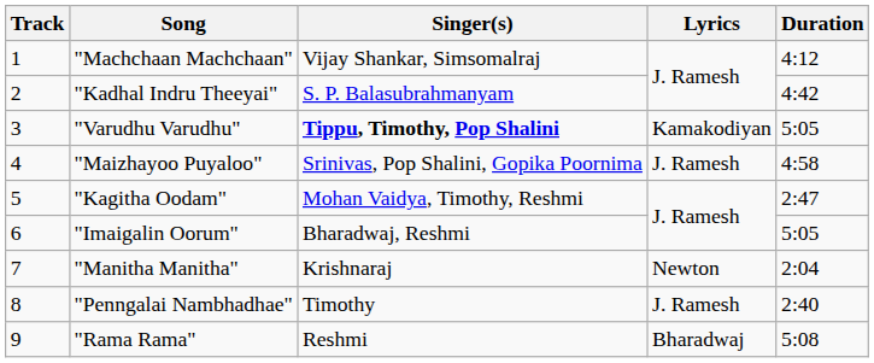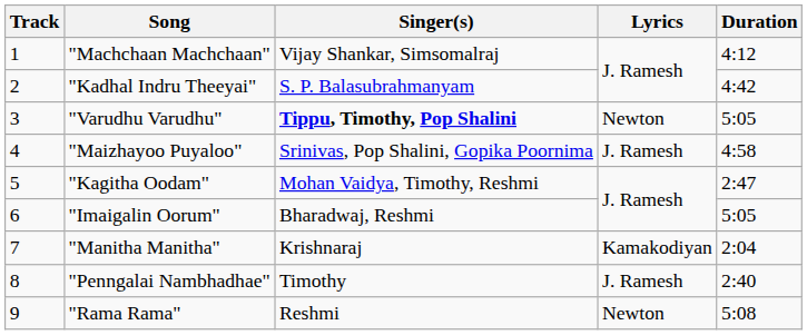 <table class="wikitable" style="font-size:95%;">
 <tr>
 <th>Track</th>
 <th>Song</th>
 <th>Singer(s)</th>
 <th>Lyrics</th>
 <th>Duration</th>
 </tr>
 <tr>
 <td>1</td>
 <td>"Machchaan Machchaan"</td>
 <td>Vijay Shankar, Simsomalraj</td>
 <td rowspan=2>J. Ramesh</td>
 <td>4:12</td>
 </tr>
 <tr>
 <td>2</td>
 <td>"Kadhal Indru Theeyai"</td>
 <td><a href='#'>S. P. Balasubrahmanyam</a></td>
 <td>4:42</td>
 </tr>
 <tr>
 <td>3</td>
 <td>"Varudhu Varudhu"</td>
 <td><strong><a href='#'>Tippu</a>, Timothy, <a href='#'>Pop Shalini</a></strong></td>
-<td>Kamakodiyan</td>
+<td>Newton</td>
 <td>5:05</td>
 </tr>
 <tr>
 <td>4</td>
 <td>"Maizhayoo Puyaloo"</td>
 <td><a href='#'>Srinivas</a>, Pop Shalini, <a href='#'>Gopika Poornima</a></td>
 <td>J. Ramesh</td>
 <td>4:58</td>
 </tr>
 <tr>
 <td>5</td>
 <td>"Kagitha Oodam"</td>
 <td><a href='#'>Mohan Vaidya</a>, Timothy, Reshmi</td>
 <td rowspan=2>J. Ramesh</td>
 <td>2:47</td>
 </tr>
 <tr>
 <td>6</td>
 <td>"Imaigalin Oorum"</td>
 <td>Bharadwaj, Reshmi</td>
 <td>5:05</td>
 </tr>
 <tr>
 <td>7</td>
 <td>"Manitha Manitha"</td>
 <td>Krishnaraj</td>
-<td>Newton</td>
+<td>Kamakodiyan</td>
 <td>2:04</td>
 </tr>
 <tr>
 <td>8</td>
 <td>"Penngalai Nambhadhae"</td>
 <td>Timothy</td>
 <td>J. Ramesh</td>
 <td>2:40</td>
 </tr>
 <tr>
 <td>9</td>
 <td>"Rama Rama"</td>
 <td>Reshmi</td>
-<td>Bharadwaj</td>
+<td>Newton</td>
 <td>5:08</td>
 </tr>
 </table>
